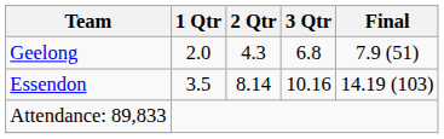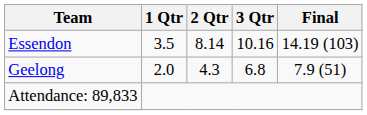 <table class="wikitable">
 <tr>
 <th>Team</th>
 <th>1 Qtr</th>
 <th>2 Qtr</th>
 <th>3 Qtr</th>
 <th>Final</th>
 </tr>
 <tr>
+<td><a href='#'>Essendon</a></td>
+<td align=center>3.5</td>
+<td align=center>8.14</td>
+<td align=center>10.16</td>
+<td align=center>14.19 (103)</td>
+</tr>
+<tr>
 <td><a href='#'>Geelong</a></td>
 <td align=center>2.0</td>
 <td align=center>4.3</td>
 <td align=center>6.8</td>
 <td align=center>7.9 (51)</td>
 </tr>
 <tr>
-<td><a href='#'>Essendon</a></td>
-<td align=center>3.5</td>
-<td align=center>8.14</td>
-<td align=center>10.16</td>
-<td align=center>14.19 (103)</td>
-</tr>
-<tr>
 <td align=center>Attendance: 89,833</td>
 </tr>
 <tr>
 </tr>
 </table>
